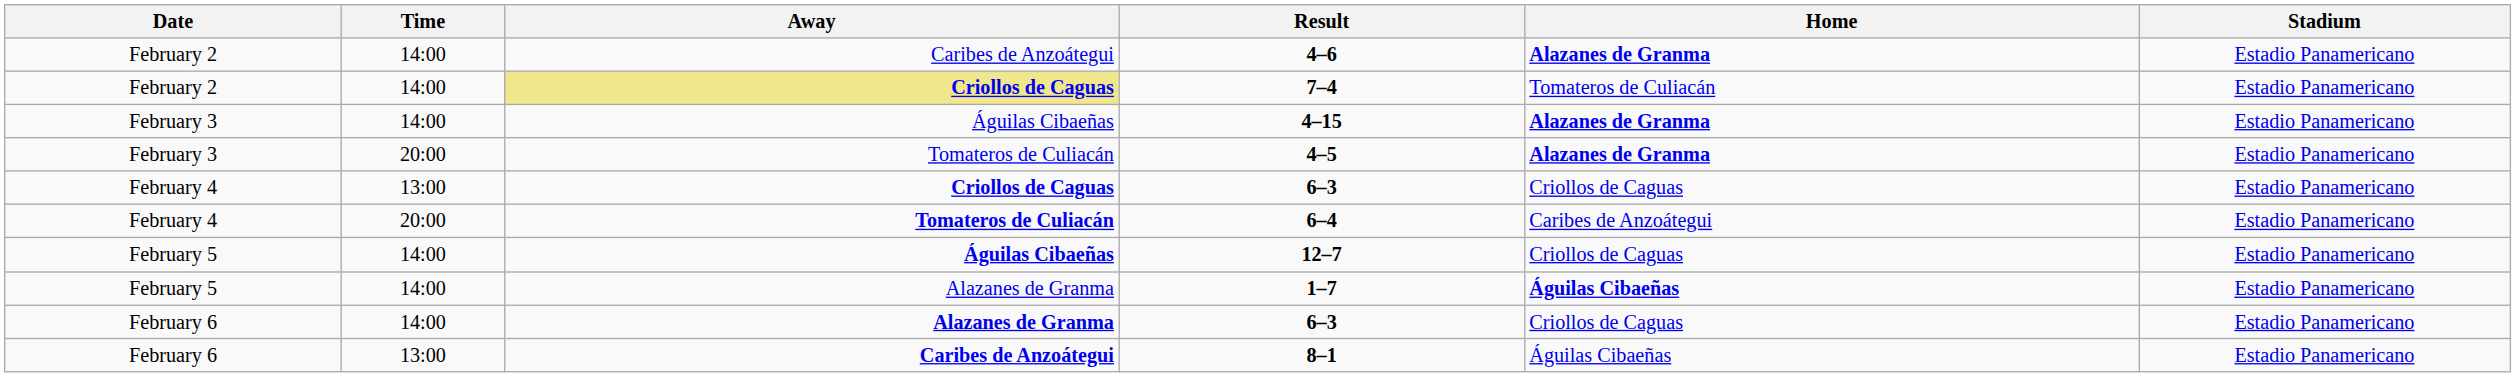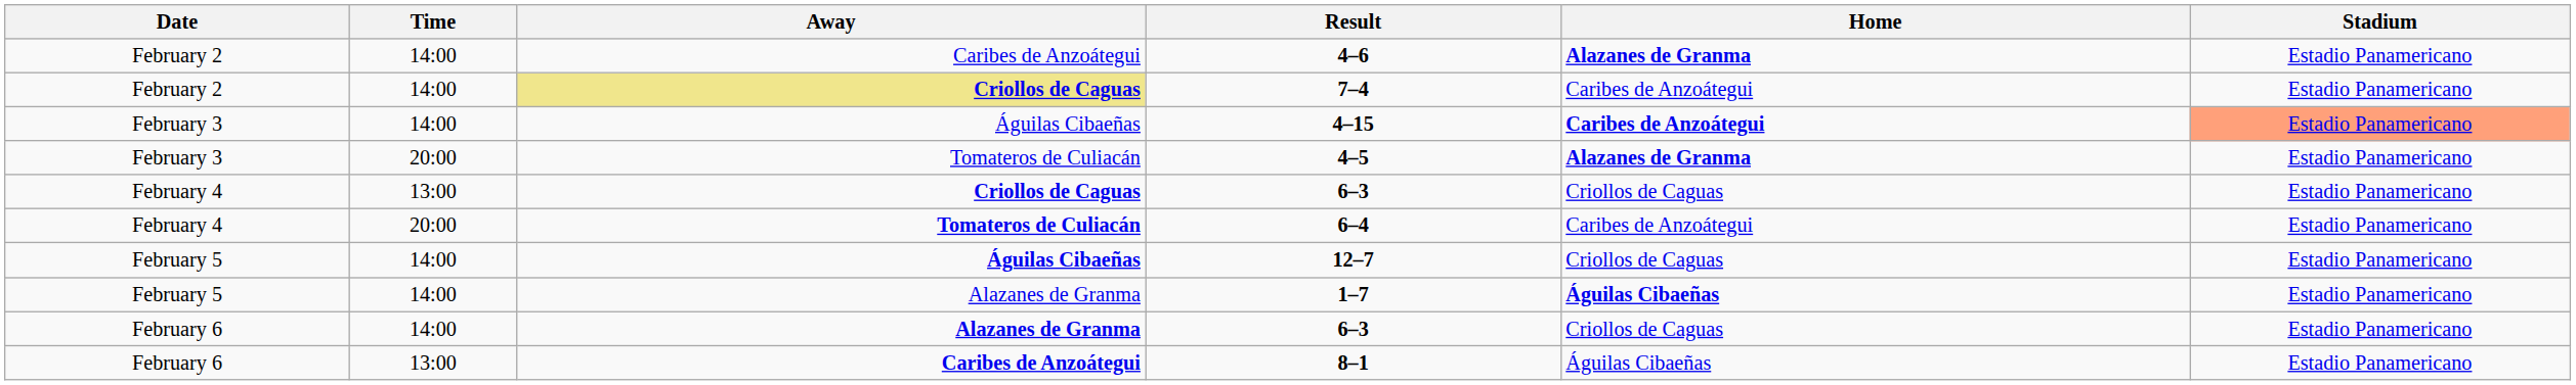 <table class="wikitable" style="font-size:95%; text-align: center; width: 95%;">
 <tr>
 <th width="90">Date</th>
 <th width="40">Time</th>
 <th width="170">Away</th>
 <th width="110">Result</th>
 <th width="170">Home</th>
 <th width="100">Stadium</th>
 </tr>
 <tr align=center>
 <td>February 2</td>
 <td>14:00</td>
 <td align=right><a href='#'>Caribes de Anzoátegui</a> </td>
 <td><strong>4–6</strong></td>
 <td align=left> <strong><a href='#'>Alazanes de Granma</a></strong></td>
 <td><a href='#'>Estadio Panamericano</a></td>
 </tr>
 <tr align=center>
 <td>February 2</td>
 <td>14:00</td>
 <td align=right style="background: khaki;"><strong><a href='#'>Criollos de Caguas</a></strong> </td>
 <td><strong>7–4</strong></td>
-<td align=left> <a href='#'>Tomateros de Culiacán</a></td>
+<td align=left> <a href='#'>Caribes de Anzoátegui</a></td>
 <td><a href='#'>Estadio Panamericano</a></td>
 </tr>
 <tr align=center>
 <td>February 3</td>
 <td>14:00</td>
 <td align=right><a href='#'>Águilas Cibaeñas</a> </td>
 <td><strong>4–15</strong></td>
-<td align=left> <strong><a href='#'>Alazanes de Granma</a></strong></td>
-<td><a href='#'>Estadio Panamericano</a></td>
+<td align=left> <strong><a href='#'>Caribes de Anzoátegui</a></strong></td>
+<td style="background: lightsalmon;"><a href='#'>Estadio Panamericano</a></td>
 </tr>
 <tr align=center>
 <td>February 3</td>
 <td>20:00</td>
 <td align=right><a href='#'>Tomateros de Culiacán</a> </td>
 <td><strong>4–5</strong></td>
 <td align=left> <strong><a href='#'>Alazanes de Granma</a></strong></td>
 <td><a href='#'>Estadio Panamericano</a></td>
 </tr>
 <tr align=center>
 <td>February 4</td>
 <td>13:00</td>
 <td align=right><strong><a href='#'>Criollos de Caguas</a></strong> </td>
 <td><strong>6–3</strong></td>
 <td align=left><a href='#'>Criollos de Caguas</a></td>
 <td><a href='#'>Estadio Panamericano</a></td>
 </tr>
 <tr align=center>
 <td>February 4</td>
 <td>20:00</td>
 <td align=right><strong><a href='#'>Tomateros de Culiacán</a> </strong></td>
 <td><strong>6–4</strong></td>
 <td align=left> <a href='#'>Caribes de Anzoátegui</a></td>
 <td><a href='#'>Estadio Panamericano</a></td>
 </tr>
 <tr align=center>
 <td>February 5</td>
 <td>14:00</td>
 <td align=right><strong><a href='#'>Águilas Cibaeñas</a></strong> </td>
 <td><strong>12–7</strong></td>
 <td align=left><a href='#'>Criollos de Caguas</a></td>
 <td><a href='#'>Estadio Panamericano</a></td>
 </tr>
 <tr align=center>
 <td>February 5</td>
 <td>14:00</td>
 <td align=right><a href='#'>Alazanes de Granma</a> </td>
 <td><strong>1–7</strong></td>
 <td align=left> <strong><a href='#'>Águilas Cibaeñas</a></strong></td>
 <td><a href='#'>Estadio Panamericano</a></td>
 </tr>
 <tr align=center>
 <td>February 6</td>
 <td>14:00</td>
 <td align=right><strong><a href='#'>Alazanes de Granma</a></strong> </td>
 <td><strong>6–3</strong></td>
 <td align=left> <a href='#'>Criollos de Caguas</a></td>
 <td><a href='#'>Estadio Panamericano</a></td>
 </tr>
 <tr align=center>
 <td>February 6</td>
 <td>13:00</td>
 <td align=right><strong><a href='#'>Caribes de Anzoátegui</a></strong> </td>
 <td><strong>8–1</strong></td>
 <td align=left> <a href='#'>Águilas Cibaeñas</a></td>
 <td><a href='#'>Estadio Panamericano</a></td>
 </tr>
 </table>
